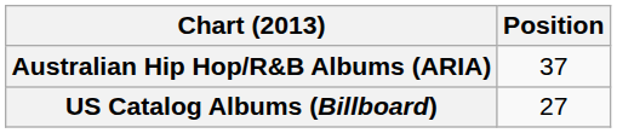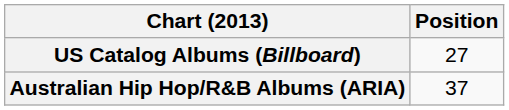 <table class="wikitable sortable plainrowheaders" style="text-align:center;">
 <tr>
 <th>Chart (2013)</th>
 <th>Position</th>
 </tr>
 <tr>
+<th scope="row">US Catalog Albums (<em>Billboard</em>)</th>
+<td>27</td>
+</tr>
+<tr>
 <th scope="row">Australian Hip Hop/R&B Albums (ARIA)</th>
 <td>37</td>
 </tr>
-<tr>
-<th scope="row">US Catalog Albums (<em>Billboard</em>)</th>
-<td>27</td>
-</tr>
 </table>
